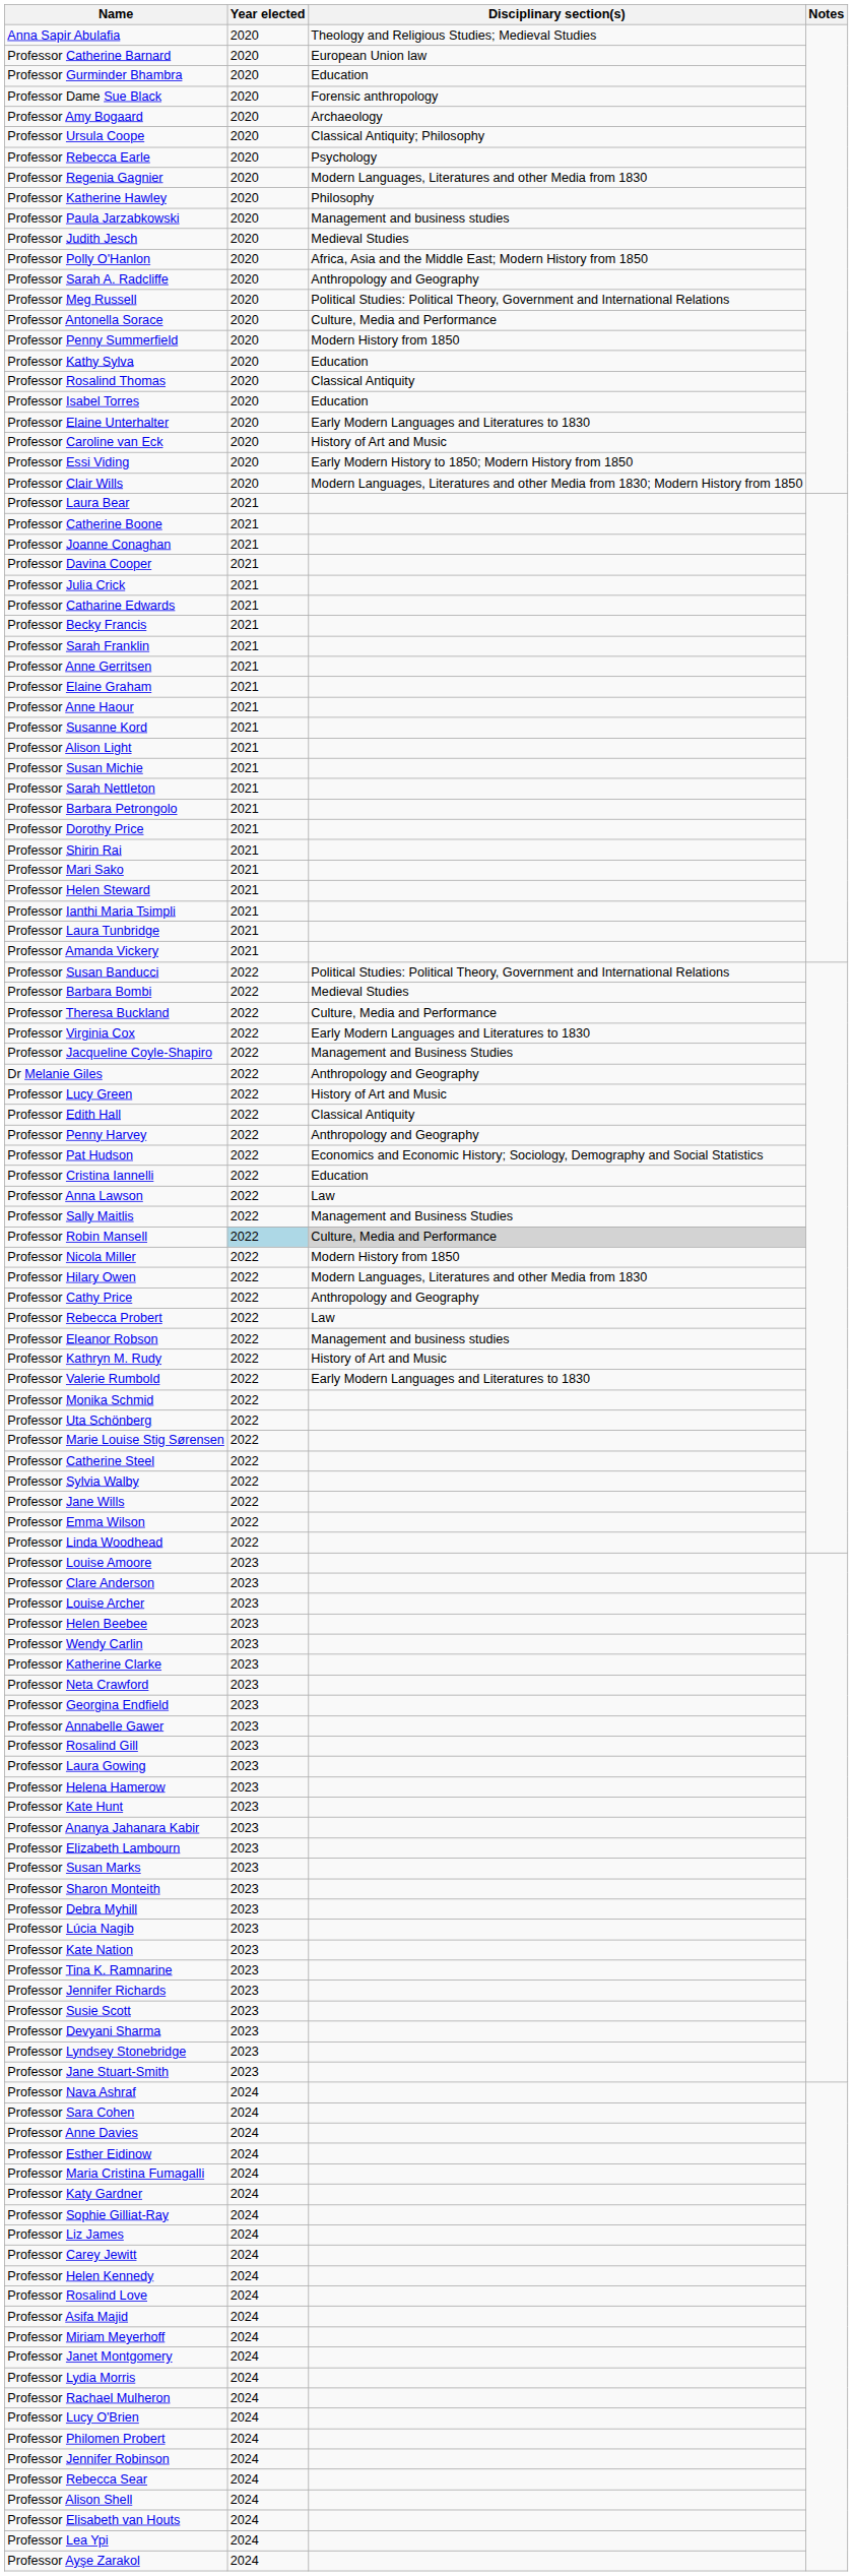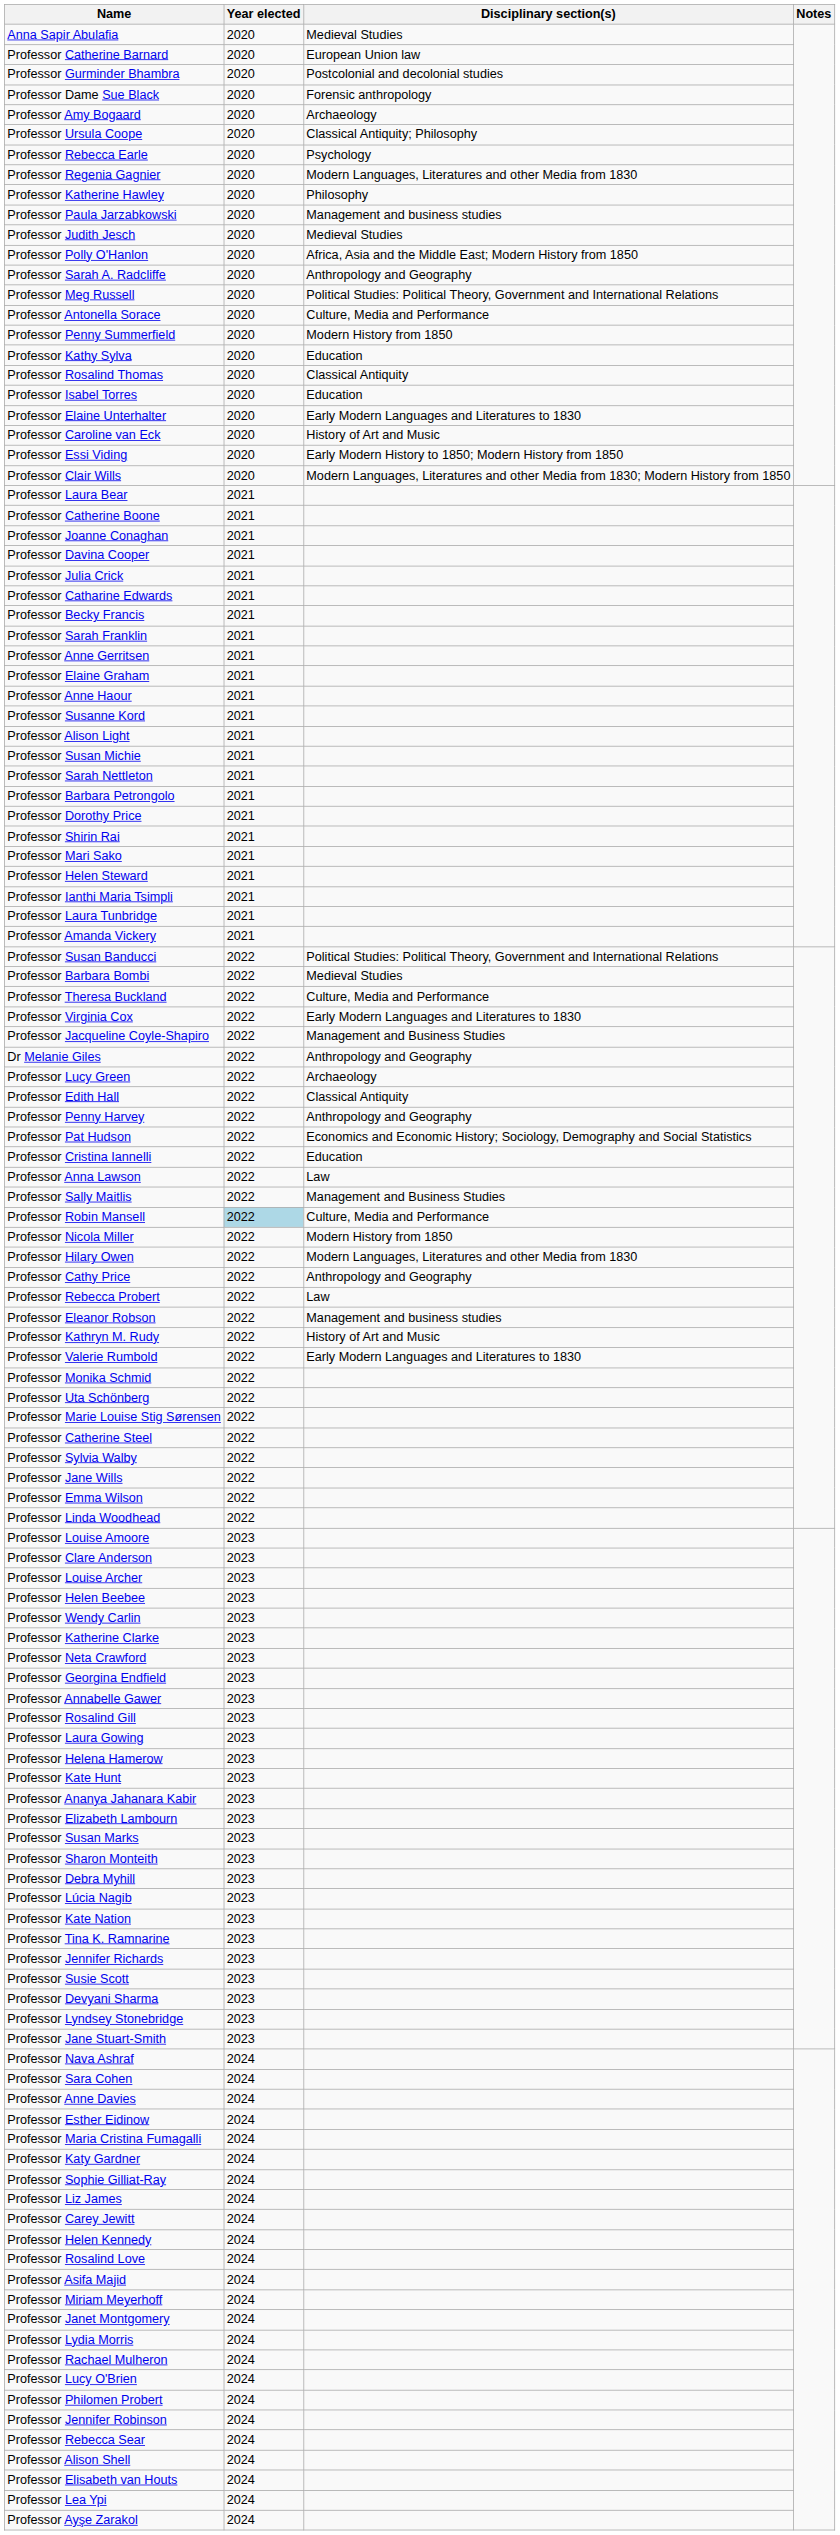 <table class="wikitable sortable">
 <tr>
 <th>Name</th>
 <th>Year elected</th>
 <th>Disciplinary section(s)</th>
 <th>Notes</th>
 </tr>
 <tr>
 <td><a href='#'>Anna Sapir Abulafia</a></td>
 <td>2020</td>
-<td>Theology and Religious Studies; Medieval Studies</td>
+<td>Medieval Studies</td>
 <td rowspan="23"></td>
 </tr>
 <tr>
 <td>Professor <a href='#'>Catherine Barnard</a></td>
 <td>2020</td>
 <td>European Union law</td>
 </tr>
 <tr>
 <td>Professor <a href='#'>Gurminder Bhambra</a></td>
 <td>2020</td>
-<td>Education</td>
+<td>Postcolonial and decolonial studies</td>
 </tr>
 <tr>
 <td>Professor Dame <a href='#'>Sue Black</a></td>
 <td>2020</td>
 <td>Forensic anthropology</td>
 </tr>
 <tr>
 <td>Professor <a href='#'>Amy Bogaard</a></td>
 <td>2020</td>
 <td>Archaeology</td>
 </tr>
 <tr>
 <td>Professor <a href='#'>Ursula Coope</a></td>
 <td>2020</td>
 <td>Classical Antiquity; Philosophy</td>
 </tr>
 <tr>
 <td>Professor <a href='#'>Rebecca Earle</a></td>
 <td>2020</td>
 <td>Psychology</td>
 </tr>
 <tr>
 <td>Professor <a href='#'>Regenia Gagnier</a></td>
 <td>2020</td>
 <td>Modern Languages, Literatures and other Media from 1830</td>
 </tr>
 <tr>
 <td>Professor <a href='#'>Katherine Hawley</a></td>
 <td>2020</td>
 <td>Philosophy</td>
 </tr>
 <tr>
 <td>Professor <a href='#'>Paula Jarzabkowski</a></td>
 <td>2020</td>
 <td>Management and business studies</td>
 </tr>
 <tr>
 <td>Professor <a href='#'>Judith Jesch</a></td>
 <td>2020</td>
 <td>Medieval Studies</td>
 </tr>
 <tr>
 <td>Professor <a href='#'>Polly O'Hanlon</a></td>
 <td>2020</td>
 <td>Africa, Asia and the Middle East; Modern History from 1850</td>
 </tr>
 <tr>
 <td>Professor <a href='#'>Sarah A. Radcliffe</a></td>
 <td>2020</td>
 <td>Anthropology and Geography</td>
 </tr>
 <tr>
 <td>Professor <a href='#'>Meg Russell</a></td>
 <td>2020</td>
 <td>Political Studies: Political Theory, Government and International Relations</td>
 </tr>
 <tr>
 <td>Professor <a href='#'>Antonella Sorace</a></td>
 <td>2020</td>
 <td>Culture, Media and Performance</td>
 </tr>
 <tr>
 <td>Professor <a href='#'>Penny Summerfield</a></td>
 <td>2020</td>
 <td>Modern History from 1850</td>
 </tr>
 <tr>
 <td>Professor <a href='#'>Kathy Sylva</a></td>
 <td>2020</td>
 <td>Education</td>
 </tr>
 <tr>
 <td>Professor <a href='#'>Rosalind Thomas</a></td>
 <td>2020</td>
 <td>Classical Antiquity</td>
 </tr>
 <tr>
 <td>Professor <a href='#'>Isabel Torres</a></td>
 <td>2020</td>
 <td>Education</td>
 </tr>
 <tr>
 <td>Professor <a href='#'>Elaine Unterhalter</a></td>
 <td>2020</td>
 <td>Early Modern Languages and Literatures to 1830</td>
 </tr>
 <tr>
 <td>Professor <a href='#'>Caroline van Eck</a></td>
 <td>2020</td>
 <td>History of Art and Music</td>
 </tr>
 <tr>
 <td>Professor <a href='#'>Essi Viding</a></td>
 <td>2020</td>
 <td>Early Modern History to 1850; Modern History from 1850</td>
 </tr>
 <tr>
 <td>Professor <a href='#'>Clair Wills</a></td>
 <td>2020</td>
 <td>Modern Languages, Literatures and other Media from 1830; Modern History from 1850</td>
 </tr>
 <tr>
 <td>Professor <a href='#'>Laura Bear</a></td>
 <td>2021</td>
 <td></td>
 <td rowspan="23"></td>
 </tr>
 <tr>
 <td>Professor <a href='#'>Catherine Boone</a></td>
 <td>2021</td>
 <td></td>
 </tr>
 <tr>
 <td>Professor <a href='#'>Joanne Conaghan</a></td>
 <td>2021</td>
 <td></td>
 </tr>
 <tr>
 <td>Professor <a href='#'>Davina Cooper</a></td>
 <td>2021</td>
 <td></td>
 </tr>
 <tr>
 <td>Professor <a href='#'>Julia Crick</a></td>
 <td>2021</td>
 <td></td>
 </tr>
 <tr>
 <td>Professor <a href='#'>Catharine Edwards</a></td>
 <td>2021</td>
 <td></td>
 </tr>
 <tr>
 <td>Professor <a href='#'>Becky Francis</a></td>
 <td>2021</td>
 <td></td>
 </tr>
 <tr>
 <td>Professor <a href='#'>Sarah Franklin</a></td>
 <td>2021</td>
 <td></td>
 </tr>
 <tr>
 <td>Professor <a href='#'>Anne Gerritsen</a></td>
 <td>2021</td>
 <td></td>
 </tr>
 <tr>
 <td>Professor <a href='#'>Elaine Graham</a></td>
 <td>2021</td>
 <td></td>
 </tr>
 <tr>
 <td>Professor <a href='#'>Anne Haour</a></td>
 <td>2021</td>
 <td></td>
 </tr>
 <tr>
 <td>Professor <a href='#'>Susanne Kord</a></td>
 <td>2021</td>
 <td></td>
 </tr>
 <tr>
 <td>Professor <a href='#'>Alison Light</a></td>
 <td>2021</td>
 <td></td>
 </tr>
 <tr>
 <td>Professor <a href='#'>Susan Michie</a></td>
 <td>2021</td>
 <td></td>
 </tr>
 <tr>
 <td>Professor <a href='#'>Sarah Nettleton</a></td>
 <td>2021</td>
 <td></td>
 </tr>
 <tr>
 <td>Professor <a href='#'>Barbara Petrongolo</a></td>
 <td>2021</td>
 <td></td>
 </tr>
 <tr>
 <td>Professor <a href='#'>Dorothy Price</a></td>
 <td>2021</td>
 <td></td>
 </tr>
 <tr>
 <td>Professor <a href='#'>Shirin Rai</a></td>
 <td>2021</td>
 <td></td>
 </tr>
 <tr>
 <td>Professor <a href='#'>Mari Sako</a></td>
 <td>2021</td>
 <td></td>
 </tr>
 <tr>
 <td>Professor <a href='#'>Helen Steward</a></td>
 <td>2021</td>
 <td></td>
 </tr>
 <tr>
 <td>Professor <a href='#'>Ianthi Maria Tsimpli</a></td>
 <td>2021</td>
 <td></td>
 </tr>
 <tr>
 <td>Professor <a href='#'>Laura Tunbridge</a></td>
 <td>2021</td>
 <td></td>
 </tr>
 <tr>
 <td>Professor <a href='#'>Amanda Vickery</a></td>
 <td>2021</td>
 <td></td>
 </tr>
 <tr>
 <td>Professor <a href='#'>Susan Banducci</a></td>
 <td>2022</td>
 <td>Political Studies: Political Theory, Government and International Relations</td>
 <td rowspan="29"></td>
 </tr>
 <tr>
 <td>Professor <a href='#'>Barbara Bombi</a></td>
 <td>2022</td>
 <td>Medieval Studies</td>
 </tr>
 <tr>
 <td>Professor <a href='#'>Theresa Buckland</a></td>
 <td>2022</td>
 <td>Culture, Media and Performance</td>
 </tr>
 <tr>
 <td>Professor <a href='#'>Virginia Cox</a></td>
 <td>2022</td>
 <td>Early Modern Languages and Literatures to 1830</td>
 </tr>
 <tr>
 <td>Professor <a href='#'>Jacqueline Coyle-Shapiro</a></td>
 <td>2022</td>
 <td>Management and Business Studies</td>
 </tr>
 <tr>
 <td>Dr <a href='#'>Melanie Giles</a></td>
 <td>2022</td>
 <td>Anthropology and Geography</td>
 </tr>
 <tr>
 <td>Professor <a href='#'>Lucy Green</a></td>
 <td>2022</td>
-<td>History of Art and Music</td>
+<td>Archaeology</td>
 </tr>
 <tr>
 <td>Professor <a href='#'>Edith Hall</a></td>
 <td>2022</td>
 <td>Classical Antiquity</td>
 </tr>
 <tr>
 <td>Professor <a href='#'>Penny Harvey</a></td>
 <td>2022</td>
 <td>Anthropology and Geography</td>
 </tr>
 <tr>
 <td>Professor <a href='#'>Pat Hudson</a></td>
 <td>2022</td>
 <td>Economics and Economic History; Sociology, Demography and Social Statistics</td>
 </tr>
 <tr>
 <td>Professor <a href='#'>Cristina Iannelli</a></td>
 <td>2022</td>
 <td>Education</td>
 </tr>
 <tr>
 <td>Professor <a href='#'>Anna Lawson</a></td>
 <td>2022</td>
 <td>Law</td>
 </tr>
 <tr>
 <td>Professor <a href='#'>Sally Maitlis</a></td>
 <td>2022</td>
 <td>Management and Business Studies</td>
 </tr>
 <tr>
 <td>Professor <a href='#'>Robin Mansell</a></td>
 <td style="background: lightblue;">2022</td>
-<td style="background: lightgrey;">Culture, Media and Performance</td>
+<td>Culture, Media and Performance</td>
 </tr>
 <tr>
 <td>Professor <a href='#'>Nicola Miller</a></td>
 <td>2022</td>
 <td>Modern History from 1850</td>
 </tr>
 <tr>
 <td>Professor <a href='#'>Hilary Owen</a></td>
 <td>2022</td>
 <td>Modern Languages, Literatures and other Media from 1830</td>
 </tr>
 <tr>
 <td>Professor <a href='#'>Cathy Price</a></td>
 <td>2022</td>
 <td>Anthropology and Geography</td>
 </tr>
 <tr>
 <td>Professor <a href='#'>Rebecca Probert</a></td>
 <td>2022</td>
 <td>Law</td>
 </tr>
 <tr>
 <td>Professor <a href='#'>Eleanor Robson</a></td>
 <td>2022</td>
 <td>Management and business studies</td>
 </tr>
 <tr>
 <td>Professor <a href='#'>Kathryn M. Rudy</a></td>
 <td>2022</td>
 <td>History of Art and Music</td>
 </tr>
 <tr>
 <td>Professor <a href='#'>Valerie Rumbold</a></td>
 <td>2022</td>
 <td>Early Modern Languages and Literatures to 1830</td>
 </tr>
 <tr>
 <td>Professor <a href='#'>Monika Schmid</a></td>
 <td>2022</td>
 <td></td>
 </tr>
 <tr>
 <td>Professor <a href='#'>Uta Schönberg</a></td>
 <td>2022</td>
 <td></td>
 </tr>
 <tr>
 <td>Professor <a href='#'>Marie Louise Stig Sørensen</a></td>
 <td>2022</td>
 <td></td>
 </tr>
 <tr>
 <td>Professor <a href='#'>Catherine Steel</a></td>
 <td>2022</td>
 <td></td>
 </tr>
 <tr>
 <td>Professor <a href='#'>Sylvia Walby</a></td>
 <td>2022</td>
 <td></td>
 </tr>
 <tr>
 <td>Professor <a href='#'>Jane Wills</a></td>
 <td>2022</td>
 <td></td>
 </tr>
 <tr>
 <td>Professor <a href='#'>Emma Wilson</a></td>
 <td>2022</td>
 <td></td>
 </tr>
 <tr>
 <td>Professor <a href='#'>Linda Woodhead</a></td>
 <td>2022</td>
 <td></td>
 </tr>
 <tr>
 <td>Professor <a href='#'>Louise Amoore</a></td>
 <td>2023</td>
 <td></td>
 <td rowspan="26"></td>
 </tr>
 <tr>
 <td>Professor <a href='#'>Clare Anderson</a></td>
 <td>2023</td>
 <td></td>
 </tr>
 <tr>
 <td>Professor <a href='#'>Louise Archer</a></td>
 <td>2023</td>
 <td></td>
 </tr>
 <tr>
 <td>Professor <a href='#'>Helen Beebee</a></td>
 <td>2023</td>
 <td></td>
 </tr>
 <tr>
 <td>Professor <a href='#'>Wendy Carlin</a></td>
 <td>2023</td>
 <td></td>
 </tr>
 <tr>
 <td>Professor <a href='#'>Katherine Clarke</a></td>
 <td>2023</td>
 <td></td>
 </tr>
 <tr>
 <td>Professor <a href='#'>Neta Crawford</a></td>
 <td>2023</td>
 <td></td>
 </tr>
 <tr>
 <td>Professor <a href='#'>Georgina Endfield</a></td>
 <td>2023</td>
 <td></td>
 </tr>
 <tr>
 <td>Professor <a href='#'>Annabelle Gawer</a></td>
 <td>2023</td>
 <td></td>
 </tr>
 <tr>
 <td>Professor <a href='#'>Rosalind Gill</a></td>
 <td>2023</td>
 <td></td>
 </tr>
 <tr>
 <td>Professor <a href='#'>Laura Gowing</a></td>
 <td>2023</td>
 <td></td>
 </tr>
 <tr>
 <td>Professor <a href='#'>Helena Hamerow</a></td>
 <td>2023</td>
 <td></td>
 </tr>
 <tr>
 <td>Professor <a href='#'>Kate Hunt</a></td>
 <td>2023</td>
 <td></td>
 </tr>
 <tr>
 <td>Professor <a href='#'>Ananya Jahanara Kabir</a></td>
 <td>2023</td>
 <td></td>
 </tr>
 <tr>
 <td>Professor <a href='#'>Elizabeth Lambourn</a></td>
 <td>2023</td>
 <td></td>
 </tr>
 <tr>
 <td>Professor <a href='#'>Susan Marks</a></td>
 <td>2023</td>
 <td></td>
 </tr>
 <tr>
 <td>Professor <a href='#'>Sharon Monteith</a></td>
 <td>2023</td>
 <td></td>
 </tr>
 <tr>
 <td>Professor <a href='#'>Debra Myhill</a></td>
 <td>2023</td>
 <td></td>
 </tr>
 <tr>
 <td>Professor <a href='#'>Lúcia Nagib</a></td>
 <td>2023</td>
 <td></td>
 </tr>
 <tr>
 <td>Professor <a href='#'>Kate Nation</a></td>
 <td>2023</td>
 <td></td>
 </tr>
 <tr>
 <td>Professor <a href='#'>Tina K. Ramnarine</a></td>
 <td>2023</td>
 <td></td>
 </tr>
 <tr>
 <td>Professor <a href='#'>Jennifer Richards</a></td>
 <td>2023</td>
 <td></td>
 </tr>
 <tr>
 <td>Professor <a href='#'>Susie Scott</a></td>
 <td>2023</td>
 <td></td>
 </tr>
 <tr>
 <td>Professor <a href='#'>Devyani Sharma</a></td>
 <td>2023</td>
 <td></td>
 </tr>
 <tr>
 <td>Professor <a href='#'>Lyndsey Stonebridge</a></td>
 <td>2023</td>
 <td></td>
 </tr>
 <tr>
 <td>Professor <a href='#'>Jane Stuart-Smith</a></td>
 <td>2023</td>
 <td></td>
 </tr>
 <tr>
 <td>Professor <a href='#'>Nava Ashraf</a></td>
 <td>2024</td>
 <td></td>
 <td rowspan="24"></td>
 </tr>
 <tr>
 <td>Professor <a href='#'>Sara Cohen</a></td>
 <td>2024</td>
 <td></td>
 </tr>
 <tr>
 <td>Professor <a href='#'>Anne Davies</a></td>
 <td>2024</td>
 <td></td>
 </tr>
 <tr>
 <td>Professor <a href='#'>Esther Eidinow</a></td>
 <td>2024</td>
 <td></td>
 </tr>
 <tr>
 <td>Professor <a href='#'>Maria Cristina Fumagalli</a></td>
 <td>2024</td>
 <td></td>
 </tr>
 <tr>
 <td>Professor <a href='#'>Katy Gardner</a></td>
 <td>2024</td>
 <td></td>
 </tr>
 <tr>
 <td>Professor <a href='#'>Sophie Gilliat-Ray</a></td>
 <td>2024</td>
 <td></td>
 </tr>
 <tr>
 <td>Professor <a href='#'>Liz James</a></td>
 <td>2024</td>
 <td></td>
 </tr>
 <tr>
 <td>Professor <a href='#'>Carey Jewitt</a></td>
 <td>2024</td>
 <td></td>
 </tr>
 <tr>
 <td>Professor <a href='#'>Helen Kennedy</a></td>
 <td>2024</td>
 <td></td>
 </tr>
 <tr>
 <td>Professor <a href='#'>Rosalind Love</a></td>
 <td>2024</td>
 <td></td>
 </tr>
 <tr>
 <td>Professor <a href='#'>Asifa Majid</a></td>
 <td>2024</td>
 <td></td>
 </tr>
 <tr>
 <td>Professor <a href='#'>Miriam Meyerhoff</a></td>
 <td>2024</td>
 <td></td>
 </tr>
 <tr>
 <td>Professor <a href='#'>Janet Montgomery</a></td>
 <td>2024</td>
 <td></td>
 </tr>
 <tr>
 <td>Professor <a href='#'>Lydia Morris</a></td>
 <td>2024</td>
 <td></td>
 </tr>
 <tr>
 <td>Professor <a href='#'>Rachael Mulheron</a></td>
 <td>2024</td>
 <td></td>
 </tr>
 <tr>
 <td>Professor <a href='#'>Lucy O'Brien</a></td>
 <td>2024</td>
 <td></td>
 </tr>
 <tr>
 <td>Professor <a href='#'>Philomen Probert</a></td>
 <td>2024</td>
 <td></td>
 </tr>
 <tr>
 <td>Professor <a href='#'>Jennifer Robinson</a></td>
 <td>2024</td>
 <td></td>
 </tr>
 <tr>
 <td>Professor <a href='#'>Rebecca Sear</a></td>
 <td>2024</td>
 <td></td>
 </tr>
 <tr>
 <td>Professor <a href='#'>Alison Shell</a></td>
 <td>2024</td>
 <td></td>
 </tr>
 <tr>
 <td>Professor <a href='#'>Elisabeth van Houts</a></td>
 <td>2024</td>
 <td></td>
 </tr>
 <tr>
 <td>Professor <a href='#'>Lea Ypi</a></td>
 <td>2024</td>
 <td></td>
 </tr>
 <tr>
 <td>Professor <a href='#'>Ayşe Zarakol</a></td>
 <td>2024</td>
 <td></td>
 </tr>
 </table>
